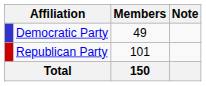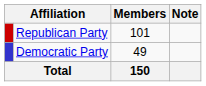 <table class="wikitable">
 <tr>
 <th colspan="2" align="center" valign="bottom">Affiliation</th>
 <th valign="bottom">Members</th>
 <th valign="bottom">Note</th>
+</tr>
+<tr>
+<td bgcolor="#CC0000"> </td>
+<td><a href='#'>Republican Party</a></td>
+<td align="center">101</td>
+<td></td>
 </tr>
 <tr>
 <td bgcolor="#3333CC"> </td>
 <td><a href='#'>Democratic Party</a></td>
 <td align="center">49</td>
 <td></td>
 </tr>
 <tr>
-<td bgcolor="#CC0000"> </td>
-<td><a href='#'>Republican Party</a></td>
-<td align="center">101</td>
-<td></td>
-</tr>
-<tr>
 <th colspan="2" align="center"><strong>Total</strong></th>
 <th align="center"><strong>150</strong></th>
 <th></th>
 </tr>
 </table>
